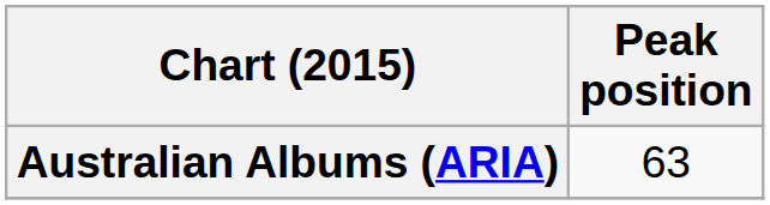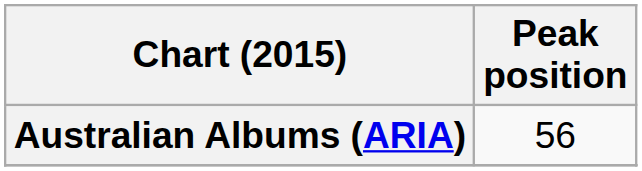 <table class="wikitable sortable plainrowheaders" style="text-align:center">
 <tr>
 <th scope="col">Chart (2015)</th>
 <th scope="col">Peak<br>position</th>
 </tr>
 <tr>
 <th scope="row">Australian Albums (<a href='#'>ARIA</a>)</th>
-<td>63</td>
+<td>56</td>
 </tr>
 <tr>
 </tr>
 <tr>
 </tr>
 <tr>
 </tr>
 <tr>
 </tr>
 <tr>
 </tr>
 <tr>
 </tr>
 <tr>
 </tr>
 <tr>
 </tr>
 <tr>
 </tr>
 <tr>
 </tr>
 <tr>
 </tr>
 <tr>
 </tr>
 <tr>
 </tr>
 <tr>
 </tr>
 <tr>
 </tr>
 <tr>
 </tr>
 <tr>
 </tr>
 </table>
